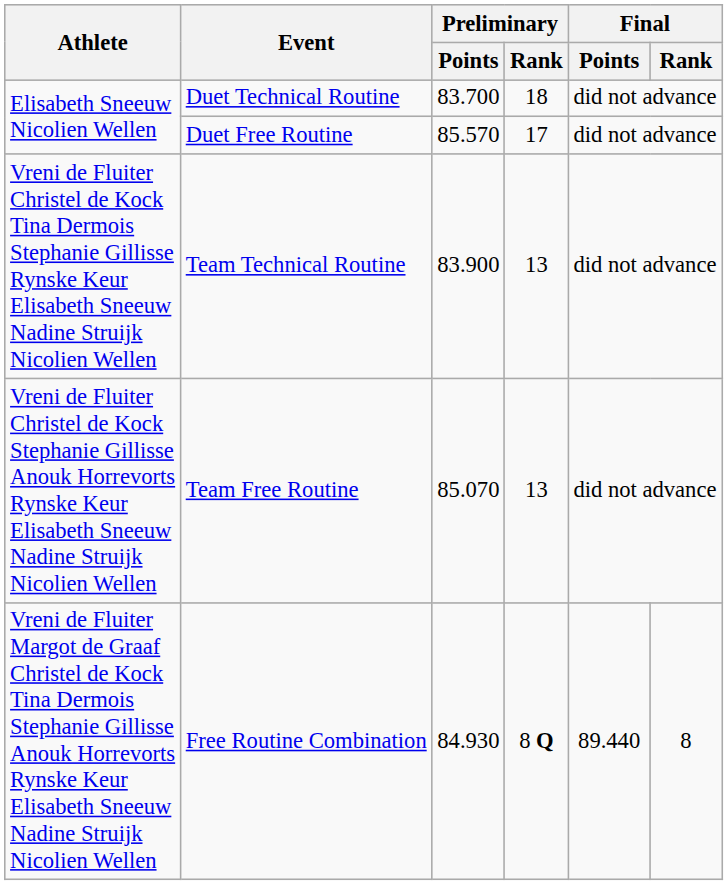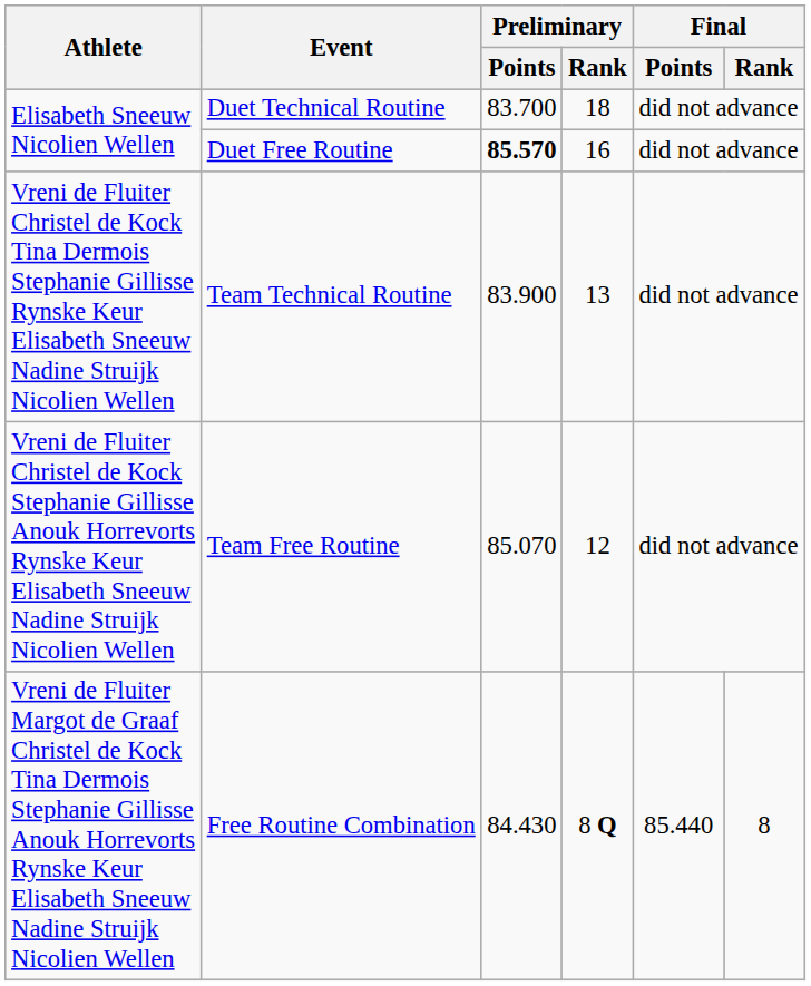 <table class=wikitable style="font-size:90%">
 <tr>
 <th rowspan="2">Athlete</th>
 <th rowspan="2">Event</th>
 <th colspan="2">Preliminary</th>
 <th colspan="2">Final</th>
 </tr>
 <tr>
 <th>Points</th>
 <th>Rank</th>
 <th>Points</th>
 <th>Rank</th>
 </tr>
 <tr>
 <td rowspan="2"><a href='#'>Elisabeth Sneeuw</a><br><a href='#'>Nicolien Wellen</a></td>
 <td><a href='#'>Duet Technical Routine</a></td>
 <td align=center>83.700</td>
 <td align=center>18</td>
 <td align=center colspan=2>did not advance</td>
 </tr>
 <tr>
 <td><a href='#'>Duet Free Routine</a></td>
-<td align=center>85.570</td>
-<td align=center>17</td>
+<td align=center><strong>85.570</strong></td>
+<td align=center>16</td>
 <td align=center colspan=2>did not advance</td>
 </tr>
 <tr>
 <td rowspan="1"><a href='#'>Vreni de Fluiter</a><br><a href='#'>Christel de Kock</a><br><a href='#'>Tina Dermois</a><br><a href='#'>Stephanie Gillisse</a><br><a href='#'>Rynske Keur</a><br><a href='#'>Elisabeth Sneeuw</a><br><a href='#'>Nadine Struijk</a><br><a href='#'>Nicolien Wellen</a></td>
 <td><a href='#'>Team Technical Routine</a></td>
 <td align=center>83.900</td>
 <td align=center>13</td>
 <td align=center colspan=2>did not advance</td>
 </tr>
 <tr>
 <td rowspan="1"><a href='#'>Vreni de Fluiter</a><br><a href='#'>Christel de Kock</a><br><a href='#'>Stephanie Gillisse</a><br><a href='#'>Anouk Horrevorts</a><br><a href='#'>Rynske Keur</a><br><a href='#'>Elisabeth Sneeuw</a><br><a href='#'>Nadine Struijk</a><br><a href='#'>Nicolien Wellen</a></td>
 <td><a href='#'>Team Free Routine</a></td>
 <td align=center>85.070</td>
-<td align=center>13</td>
+<td align=center>12</td>
 <td align=center colspan=2>did not advance</td>
 </tr>
 <tr>
 <td rowspan="1"><a href='#'>Vreni de Fluiter</a><br><a href='#'>Margot de Graaf</a><br><a href='#'>Christel de Kock</a><br><a href='#'>Tina Dermois</a><br><a href='#'>Stephanie Gillisse</a><br><a href='#'>Anouk Horrevorts</a><br><a href='#'>Rynske Keur</a><br><a href='#'>Elisabeth Sneeuw</a><br><a href='#'>Nadine Struijk</a><br><a href='#'>Nicolien Wellen</a></td>
 <td><a href='#'>Free Routine Combination</a></td>
-<td align=center>84.930</td>
+<td align=center>84.430</td>
 <td align=center>8 <strong>Q</strong></td>
-<td align=center>89.440</td>
+<td align=center>85.440</td>
 <td align=center>8</td>
 </tr>
 </table>
